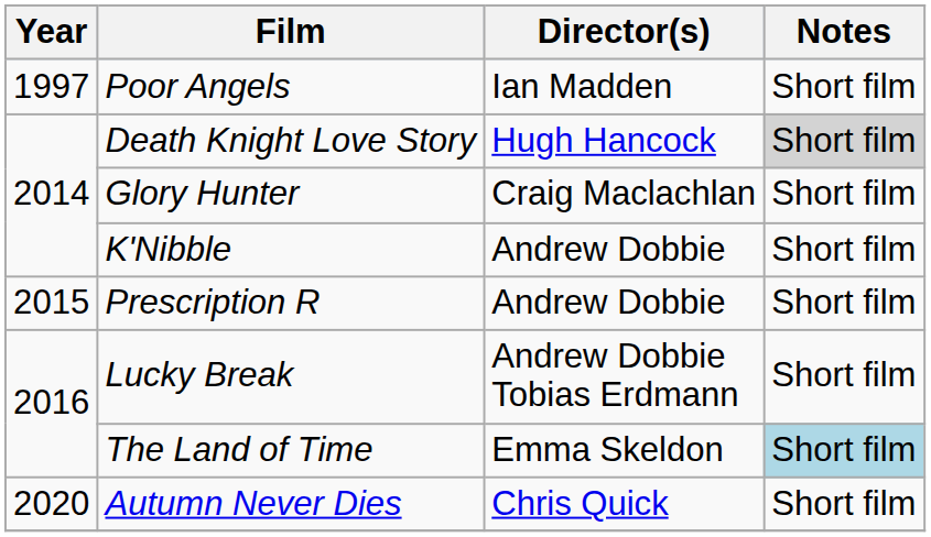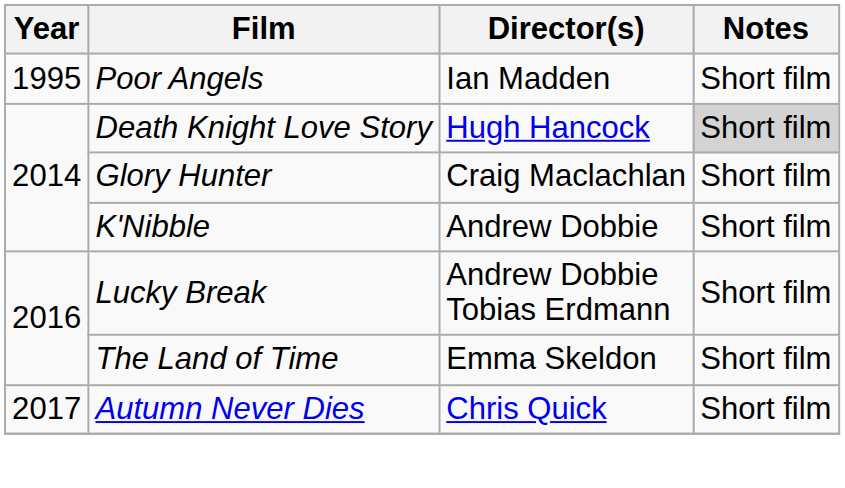 <table class="wikitable">
 <tr style="background:#b0c4de; text-align:center;">
 <th>Year</th>
 <th>Film</th>
 <th>Director(s)</th>
 <th>Notes</th>
 </tr>
 <tr>
-<td>1997</td>
+<td>1995</td>
 <td><em>Poor Angels</em></td>
 <td>Ian Madden</td>
 <td>Short film</td>
 </tr>
 <tr>
 <td rowspan="3">2014</td>
 <td><em>Death Knight Love Story</em></td>
 <td><a href='#'>Hugh Hancock</a></td>
 <td style="background: lightgrey;">Short film</td>
 </tr>
 <tr>
 <td><em>Glory Hunter</em></td>
 <td>Craig Maclachlan</td>
 <td>Short film</td>
 </tr>
 <tr>
 <td><em>K'Nibble</em></td>
 <td>Andrew Dobbie</td>
 <td>Short film</td>
 </tr>
 <tr>
-<td rowspan="1">2015</td>
-<td><em>Prescription R</em></td>
-<td>Andrew Dobbie</td>
-<td>Short film</td>
-</tr>
-<tr>
 <td rowspan="2">2016</td>
 <td><em>Lucky Break</em></td>
 <td>Andrew Dobbie<br>Tobias Erdmann</td>
 <td>Short film</td>
 </tr>
 <tr>
 <td><em>The Land of Time</em></td>
 <td>Emma Skeldon</td>
-<td style="background: lightblue;">Short film</td>
+<td>Short film</td>
 </tr>
 <tr>
-<td rowspan="1">2020</td>
+<td rowspan="1">2017</td>
 <td><em><a href='#'>Autumn Never Dies</a></em></td>
 <td><a href='#'>Chris Quick</a></td>
 <td>Short film</td>
 </tr>
 <tr>
 </tr>
 </table>
